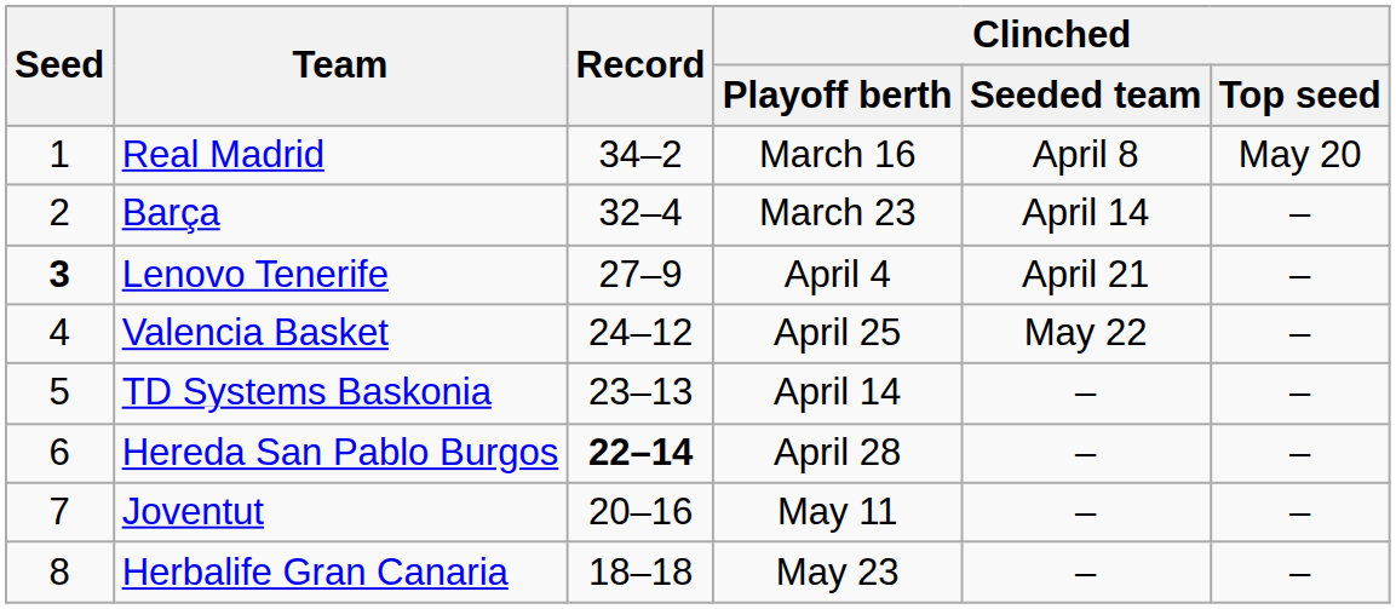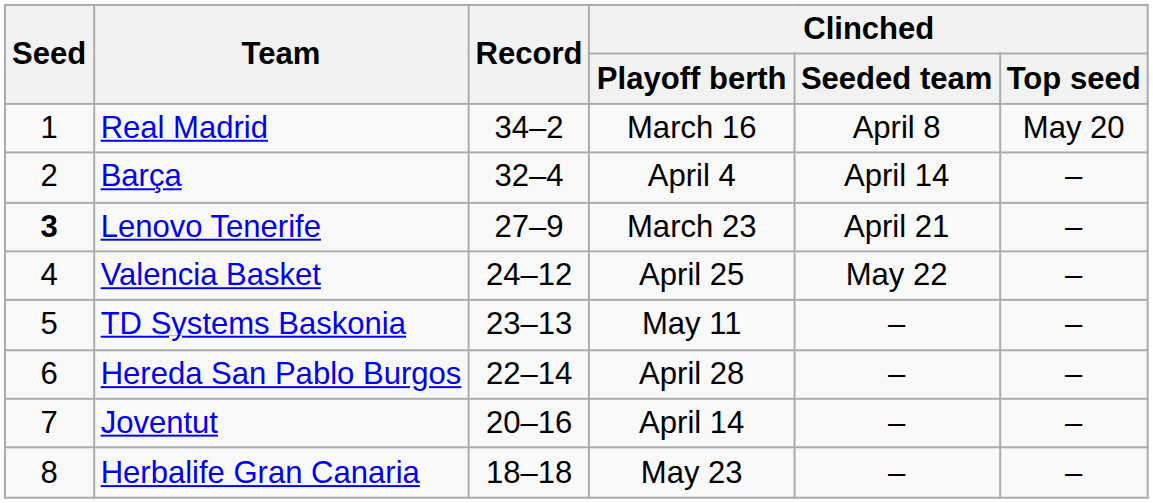 <table class="wikitable" style="text-align:center">
 <tr>
 <th rowspan="2">Seed</th>
 <th rowspan="2">Team</th>
 <th rowspan="2">Record</th>
 <th colspan="3">Clinched</th>
 </tr>
 <tr>
 <th>Playoff berth</th>
 <th>Seeded team</th>
 <th>Top seed</th>
 </tr>
 <tr>
 <td>1</td>
 <td style="text-align:left;"><a href='#'>Real Madrid</a></td>
 <td>34–2</td>
 <td>March 16</td>
 <td>April 8</td>
 <td>May 20</td>
 </tr>
 <tr>
 <td>2</td>
 <td style="text-align:left;"><a href='#'>Barça</a></td>
 <td>32–4</td>
-<td>March 23</td>
+<td>April 4</td>
 <td>April 14</td>
 <td>–</td>
 </tr>
 <tr>
 <td><strong>3</strong></td>
 <td style="text-align:left;"><a href='#'>Lenovo Tenerife</a></td>
 <td>27–9</td>
-<td>April 4</td>
+<td>March 23</td>
 <td>April 21</td>
 <td>–</td>
 </tr>
 <tr>
 <td>4</td>
 <td style="text-align:left;"><a href='#'>Valencia Basket</a></td>
 <td>24–12</td>
 <td>April 25</td>
 <td>May 22</td>
 <td>–</td>
 </tr>
 <tr>
 <td>5</td>
 <td style="text-align:left;"><a href='#'>TD Systems Baskonia</a></td>
 <td>23–13</td>
-<td>April 14</td>
+<td>May 11</td>
 <td>–</td>
 <td>–</td>
 </tr>
 <tr>
 <td>6</td>
 <td style="text-align:left;"><a href='#'>Hereda San Pablo Burgos</a></td>
-<td><strong>22–14</strong></td>
+<td>22–14</td>
 <td>April 28</td>
 <td>–</td>
 <td>–</td>
 </tr>
 <tr>
 <td>7</td>
 <td style="text-align:left;"><a href='#'>Joventut</a></td>
 <td>20–16</td>
-<td>May 11</td>
+<td>April 14</td>
 <td>–</td>
 <td>–</td>
 </tr>
 <tr>
 <td>8</td>
 <td style="text-align:left;"><a href='#'>Herbalife Gran Canaria</a></td>
 <td>18–18</td>
 <td>May 23</td>
 <td>–</td>
 <td>–</td>
 </tr>
 </table>
